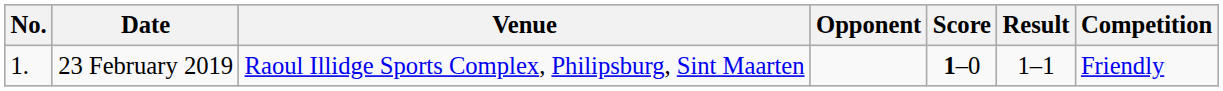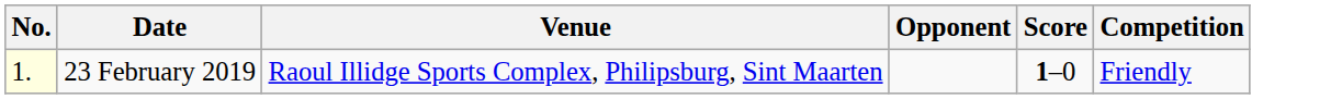 <table class="wikitable" style="font-size:95%">
 <tr>
 <th>No.</th>
 <th>Date</th>
 <th>Venue</th>
 <th>Opponent</th>
 <th>Score</th>
-<th>Result</th>
 <th>Competition</th>
 </tr>
 <tr>
-<td>1.</td>
+<td style="background: lightyellow;">1.</td>
 <td>23 February 2019</td>
 <td><a href='#'>Raoul Illidge Sports Complex</a>, <a href='#'>Philipsburg</a>, <a href='#'>Sint Maarten</a></td>
 <td></td>
 <td align=center><strong>1</strong>–0</td>
-<td style="text-align:center;">1–1</td>
 <td><a href='#'>Friendly</a></td>
 </tr>
 </table>
